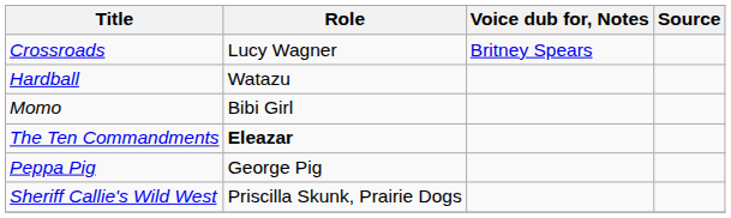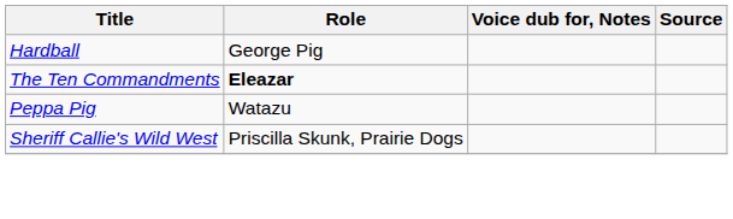 <table class="wikitable sortable plainrowheaders">
 <tr>
 <th>Title</th>
 <th>Role</th>
 <th>Voice dub for, Notes</th>
 <th class="unsortable">Source</th>
 </tr>
 <tr>
-<td><em><a href='#'>Crossroads</a></em></td>
-<td>Lucy Wagner</td>
-<td><a href='#'>Britney Spears</a></td>
-<td></td>
-</tr>
-<tr>
 <td><em><a href='#'>Hardball</a></em></td>
-<td>Watazu</td>
-<td></td>
-<td></td>
-</tr>
-<tr>
-<td><em>Momo</em></td>
-<td>Bibi Girl</td>
+<td>George Pig</td>
 <td></td>
 <td></td>
 </tr>
 <tr>
 <td><em><a href='#'>The Ten Commandments</a></em></td>
 <td><strong>Eleazar</strong></td>
 <td></td>
 <td></td>
 </tr>
 <tr>
 <td><em><a href='#'>Peppa Pig</a></em></td>
-<td>George Pig</td>
+<td>Watazu</td>
 <td></td>
 <td></td>
 </tr>
 <tr>
 <td><em><a href='#'>Sheriff Callie's Wild West</a></em></td>
 <td>Priscilla Skunk, Prairie Dogs</td>
 <td></td>
 <td></td>
 </tr>
 <tr>
 </tr>
 </table>
